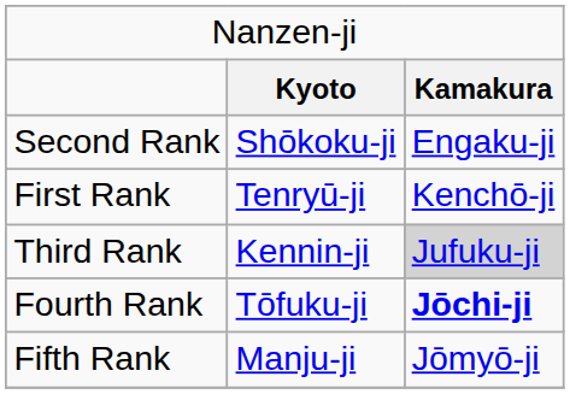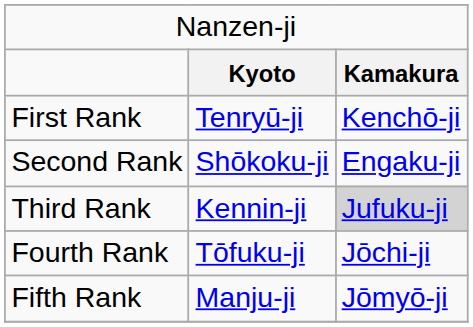 <table class="wikitable">
 <tr>
 <td colspan="3" align="center">Nanzen-ji</td>
 </tr>
 <tr>
 <td> </td>
 <th><small>Kyoto</small></th>
 <th><small>Kamakura</small></th>
 </tr>
 <tr>
+<td>First Rank</td>
+<td><a href='#'>Tenryū-ji</a></td>
+<td><a href='#'>Kenchō-ji</a></td>
+</tr>
+<tr>
 <td>Second Rank</td>
 <td><a href='#'>Shōkoku-ji</a></td>
 <td><a href='#'>Engaku-ji</a></td>
-</tr>
-<tr>
-<td>First Rank</td>
-<td><a href='#'>Tenryū-ji</a></td>
-<td><a href='#'>Kenchō-ji</a></td>
 </tr>
 <tr>
 <td>Third Rank</td>
 <td><a href='#'>Kennin-ji</a></td>
 <td style="background: lightgrey;"><a href='#'>Jufuku-ji</a></td>
 </tr>
 <tr>
 <td>Fourth Rank</td>
 <td><a href='#'>Tōfuku-ji</a></td>
-<td><strong><a href='#'>Jōchi-ji</a></strong></td>
+<td><a href='#'>Jōchi-ji</a></td>
 </tr>
 <tr>
 <td>Fifth Rank</td>
 <td><a href='#'>Manju-ji</a></td>
 <td><a href='#'>Jōmyō-ji</a></td>
 </tr>
 <tr>
 </tr>
 </table>
